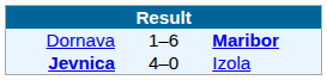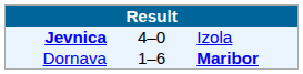 <table cellspacing="0" style="background: #EBF5FF; border: 1px #aaa solid; border-collapse: collapse; font-size: 95%;" width=30%>
 <tr bgcolor=#006699 style="color:white;">
 <th width=35%></th>
 <th>Result</th>
 <th width=35%></th>
 </tr>
 <tr>
+<td align="right"><strong><a href='#'>Jevnica</a></strong></td>
+<td align="center">4–0</td>
+<td><a href='#'>Izola</a></td>
+</tr>
+<tr>
 <td align="right"><a href='#'>Dornava</a></td>
 <td align="center">1–6</td>
 <td><strong><a href='#'>Maribor</a></strong></td>
 </tr>
 <tr>
-<td align="right"><strong><a href='#'>Jevnica</a></strong></td>
-<td align="center">4–0</td>
-<td><a href='#'>Izola</a></td>
-</tr>
-<tr>
 </tr>
 </table>
